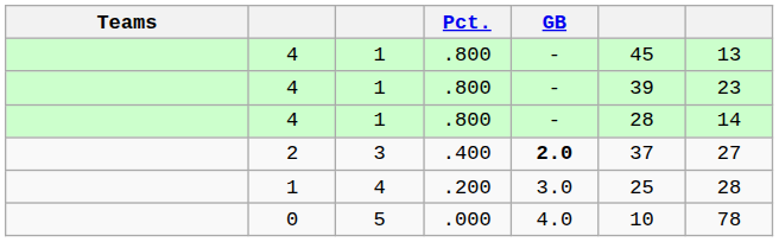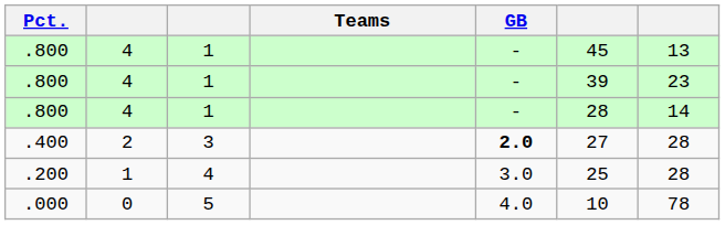 <table class="wikitable" style="text-align:center;">
 <tr>
-<th width="150">Teams</th>
+<th width="50"><a href='#'>Pct.</a></th>
 <th width="50"></th>
 <th width="50"></th>
-<th width="50"><a href='#'>Pct.</a></th>
+<th width="150">Teams</th>
 <th width="50"><a href='#'>GB</a></th>
 <th width="50"></th>
 <th width="50"></th>
 </tr>
 <tr style="background-color:#ccffcc">
-<td align=left></td>
+<td>.800</td>
 <td>4</td>
 <td>1</td>
-<td>.800</td>
+<td align=left></td>
 <td>-</td>
 <td>45</td>
 <td>13</td>
 </tr>
 <tr style="background-color:#ccffcc">
-<td align=left></td>
+<td>.800</td>
 <td>4</td>
 <td>1</td>
-<td>.800</td>
+<td align=left></td>
 <td>-</td>
 <td>39</td>
 <td>23</td>
 </tr>
 <tr style="background-color:#ccffcc">
-<td align=left></td>
+<td>.800</td>
 <td>4</td>
 <td>1</td>
-<td>.800</td>
+<td align=left></td>
 <td>-</td>
 <td>28</td>
 <td>14</td>
 </tr>
 <tr style="background-color:">
-<td align=left></td>
+<td>.400</td>
 <td>2</td>
 <td>3</td>
-<td>.400</td>
+<td align=left></td>
 <td><strong>2.0</strong></td>
-<td>37</td>
 <td>27</td>
+<td>28</td>
 </tr>
 <tr style="background-color:">
-<td align=left></td>
+<td>.200</td>
 <td>1</td>
 <td>4</td>
-<td>.200</td>
+<td align=left></td>
 <td>3.0</td>
 <td>25</td>
 <td>28</td>
 </tr>
 <tr style="background-color:">
-<td align=left></td>
+<td>.000</td>
 <td>0</td>
 <td>5</td>
-<td>.000</td>
+<td align=left></td>
 <td>4.0</td>
 <td>10</td>
 <td>78</td>
 </tr>
 </table>
